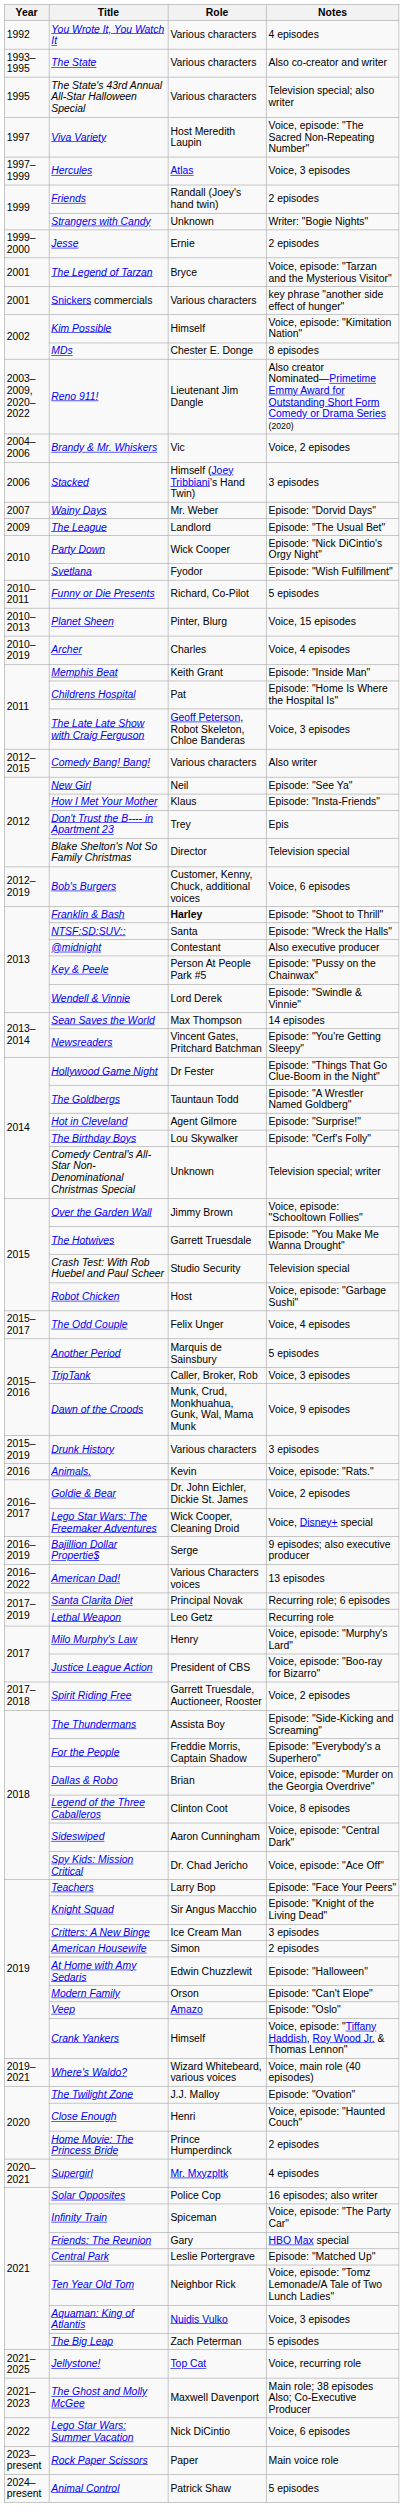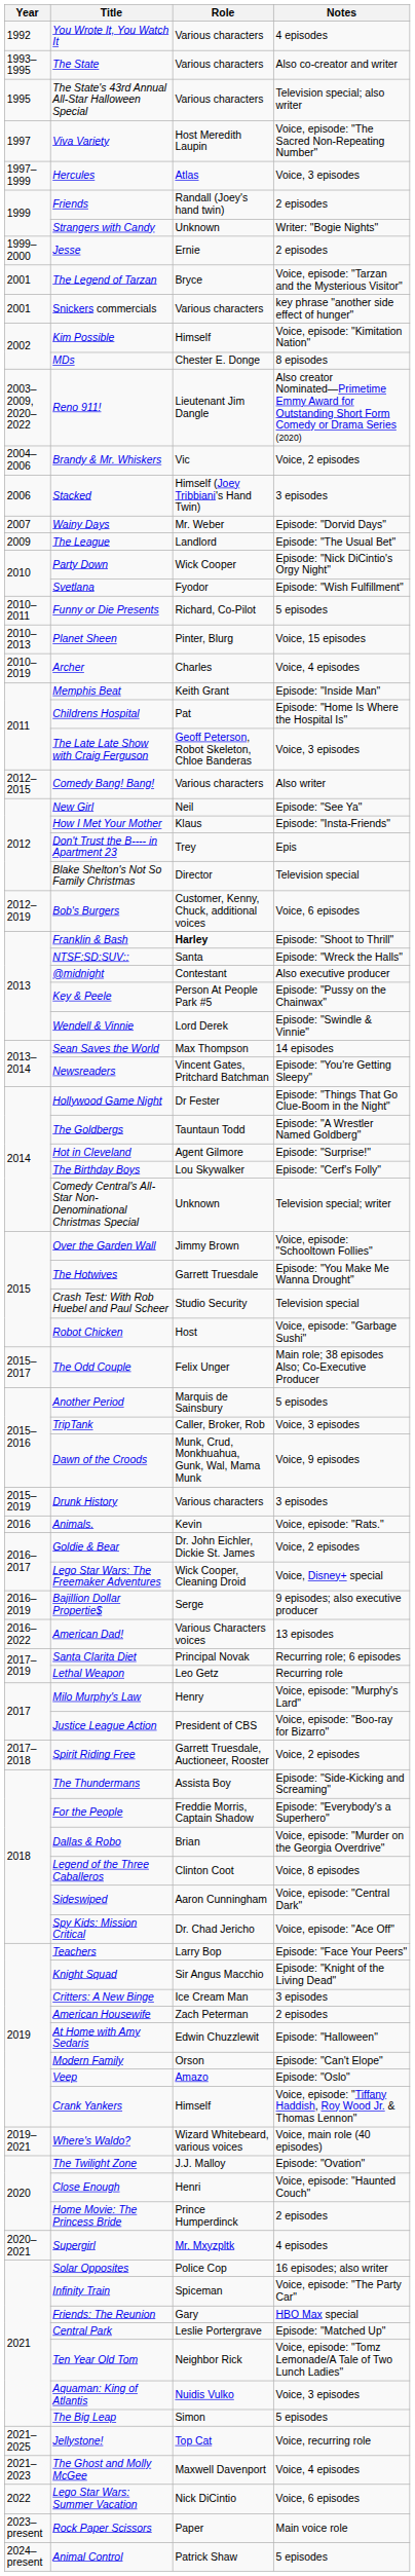 <table class="wikitable sortable">
 <tr>
 <th>Year</th>
 <th>Title</th>
 <th>Role</th>
 <th class="unsortable">Notes</th>
 </tr>
 <tr>
 <td>1992</td>
 <td><em><a href='#'>You Wrote It, You Watch It</a></em></td>
 <td>Various characters</td>
 <td>4 episodes</td>
 </tr>
 <tr>
 <td>1993–1995</td>
 <td><em><a href='#'>The State</a></em></td>
 <td>Various characters</td>
 <td>Also co-creator and writer</td>
 </tr>
 <tr>
 <td>1995</td>
 <td><em>The State's 43rd Annual All-Star Halloween Special</em></td>
 <td>Various characters</td>
 <td>Television special; also writer</td>
 </tr>
 <tr>
 <td>1997</td>
 <td><em><a href='#'>Viva Variety</a></em></td>
 <td>Host Meredith Laupin</td>
 <td>Voice, episode: "The Sacred Non-Repeating Number"</td>
 </tr>
 <tr>
 <td>1997–1999</td>
 <td><em><a href='#'>Hercules</a></em></td>
 <td><a href='#'>Atlas</a></td>
 <td>Voice, 3 episodes</td>
 </tr>
 <tr>
 <td rowspan=2>1999</td>
 <td><em><a href='#'>Friends</a></em></td>
 <td>Randall (Joey's hand twin)</td>
 <td>2 episodes</td>
 </tr>
 <tr>
 <td><em><a href='#'>Strangers with Candy</a></em></td>
 <td>Unknown</td>
 <td>Writer: "Bogie Nights"</td>
 </tr>
 <tr>
 <td>1999–2000</td>
 <td><em><a href='#'>Jesse</a></em></td>
 <td>Ernie</td>
 <td>2 episodes</td>
 </tr>
 <tr>
 <td>2001</td>
 <td><em><a href='#'>The Legend of Tarzan</a></em></td>
 <td>Bryce</td>
 <td>Voice, episode: "Tarzan and the Mysterious Visitor"</td>
 </tr>
 <tr>
 <td>2001</td>
 <td><a href='#'>Snickers</a> commercials</td>
 <td>Various characters</td>
 <td>key phrase "another side effect of hunger"</td>
 </tr>
 <tr>
 <td rowspan=2>2002</td>
 <td><em><a href='#'>Kim Possible</a></em></td>
 <td>Himself</td>
 <td>Voice, episode: "Kimitation Nation"</td>
 </tr>
 <tr>
 <td><em><a href='#'>MDs</a></em></td>
 <td>Chester E. Donge</td>
 <td>8 episodes</td>
 </tr>
 <tr>
 <td>2003–2009,<br>2020–2022</td>
 <td><em><a href='#'>Reno 911!</a></em></td>
 <td>Lieutenant Jim Dangle</td>
 <td>Also creator<br>Nominated—<a href='#'>Primetime Emmy Award for Outstanding Short Form Comedy or Drama Series</a> <small>(2020)</small></td>
 </tr>
 <tr>
 <td>2004–2006</td>
 <td><em><a href='#'>Brandy & Mr. Whiskers</a></em></td>
 <td>Vic</td>
 <td>Voice, 2 episodes</td>
 </tr>
 <tr>
 <td>2006</td>
 <td><em><a href='#'>Stacked</a></em></td>
 <td>Himself (<a href='#'>Joey Tribbiani</a>'s Hand Twin)</td>
 <td>3 episodes</td>
 </tr>
 <tr>
 <td>2007</td>
 <td><em><a href='#'>Wainy Days</a></em></td>
 <td>Mr. Weber</td>
 <td>Episode: "Dorvid Days"</td>
 </tr>
 <tr>
 <td>2009</td>
 <td><em><a href='#'>The League</a></em></td>
 <td>Landlord</td>
 <td>Episode: "The Usual Bet"</td>
 </tr>
 <tr>
 <td rowspan=2>2010</td>
 <td><em><a href='#'>Party Down</a></em></td>
 <td>Wick Cooper</td>
 <td>Episode: "Nick DiCintio's Orgy Night"</td>
 </tr>
 <tr>
 <td><em><a href='#'>Svetlana</a></em></td>
 <td>Fyodor</td>
 <td>Episode: "Wish Fulfillment"</td>
 </tr>
 <tr>
 <td>2010–2011</td>
 <td><em><a href='#'>Funny or Die Presents</a></em></td>
 <td>Richard, Co-Pilot</td>
 <td>5 episodes</td>
 </tr>
 <tr>
 <td>2010–2013</td>
 <td><em><a href='#'>Planet Sheen</a></em></td>
 <td>Pinter, Blurg</td>
 <td>Voice, 15 episodes</td>
 </tr>
 <tr>
 <td>2010–2019</td>
 <td><em><a href='#'>Archer</a></em></td>
 <td>Charles</td>
 <td>Voice, 4 episodes</td>
 </tr>
 <tr>
 <td rowspan=3>2011</td>
 <td><em><a href='#'>Memphis Beat</a></em></td>
 <td>Keith Grant</td>
 <td>Episode: "Inside Man"</td>
 </tr>
 <tr>
 <td><em><a href='#'>Childrens Hospital</a></em></td>
 <td>Pat</td>
 <td>Episode: "Home Is Where the Hospital Is"</td>
 </tr>
 <tr>
 <td><em><a href='#'>The Late Late Show with Craig Ferguson</a></em></td>
 <td><a href='#'>Geoff Peterson</a>, Robot Skeleton, Chloe Banderas</td>
 <td>Voice, 3 episodes</td>
 </tr>
 <tr>
 <td>2012–2015</td>
 <td><em><a href='#'>Comedy Bang! Bang!</a></em></td>
 <td>Various characters</td>
 <td>Also writer</td>
 </tr>
 <tr>
 <td rowspan=4>2012</td>
 <td><em><a href='#'>New Girl</a></em></td>
 <td>Neil</td>
 <td>Episode: "See Ya"</td>
 </tr>
 <tr>
 <td><em><a href='#'>How I Met Your Mother</a></em></td>
 <td>Klaus</td>
 <td>Episode: "Insta-Friends"</td>
 </tr>
 <tr>
 <td><em><a href='#'>Don't Trust the B---- in Apartment 23</a></em></td>
 <td>Trey</td>
 <td>Epis</td>
 </tr>
 <tr>
 <td><em>Blake Shelton's Not So Family Christmas</em></td>
 <td>Director</td>
 <td>Television special</td>
 </tr>
 <tr>
 <td>2012–2019</td>
 <td><em><a href='#'>Bob's Burgers</a></em></td>
 <td>Customer, Kenny, Chuck, additional voices</td>
 <td>Voice, 6 episodes</td>
 </tr>
 <tr>
 <td rowspan=5>2013</td>
 <td><em><a href='#'>Franklin & Bash</a></em></td>
 <td><strong>Harley</strong></td>
 <td>Episode: "Shoot to Thrill"</td>
 </tr>
 <tr>
 <td><em><a href='#'>NTSF:SD:SUV::</a></em></td>
 <td>Santa</td>
 <td>Episode: "Wreck the Halls"</td>
 </tr>
 <tr>
 <td><em><a href='#'>@midnight</a></em></td>
 <td>Contestant</td>
 <td>Also executive producer</td>
 </tr>
 <tr>
 <td><em><a href='#'>Key & Peele</a></em></td>
 <td>Person At People Park #5</td>
 <td>Episode: "Pussy on the Chainwax"</td>
 </tr>
 <tr>
 <td><em><a href='#'>Wendell & Vinnie</a></em></td>
 <td>Lord Derek</td>
 <td>Episode: "Swindle & Vinnie"</td>
 </tr>
 <tr>
 <td rowspan=2>2013–2014</td>
 <td><em><a href='#'>Sean Saves the World</a></em></td>
 <td>Max Thompson</td>
 <td>14 episodes</td>
 </tr>
 <tr>
 <td><em><a href='#'>Newsreaders</a></em></td>
 <td>Vincent Gates, Pritchard Batchman</td>
 <td>Episode: "You're Getting Sleepy"</td>
 </tr>
 <tr>
 <td rowspan=5>2014</td>
 <td><em><a href='#'>Hollywood Game Night</a></em></td>
 <td>Dr Fester</td>
 <td>Episode: "Things That Go Clue-Boom in the Night"</td>
 </tr>
 <tr>
 <td><em><a href='#'>The Goldbergs</a></em></td>
 <td>Tauntaun Todd</td>
 <td>Episode: "A Wrestler Named Goldberg"</td>
 </tr>
 <tr>
 <td><em><a href='#'>Hot in Cleveland</a></em></td>
 <td>Agent Gilmore</td>
 <td>Episode: "Surprise!"</td>
 </tr>
 <tr>
 <td><em><a href='#'>The Birthday Boys</a></em></td>
 <td>Lou Skywalker</td>
 <td>Episode: "Cerf's Folly"</td>
 </tr>
 <tr>
 <td><em>Comedy Central's All-Star Non-Denominational Christmas Special</em></td>
 <td>Unknown</td>
 <td>Television special; writer</td>
 </tr>
 <tr>
 <td rowspan=4>2015</td>
 <td><em><a href='#'>Over the Garden Wall</a></em></td>
 <td>Jimmy Brown</td>
 <td>Voice, episode: "Schooltown Follies"</td>
 </tr>
 <tr>
 <td><em><a href='#'>The Hotwives</a></em></td>
 <td>Garrett Truesdale</td>
 <td>Episode: "You Make Me Wanna Drought"</td>
 </tr>
 <tr>
 <td><em>Crash Test: With Rob Huebel and Paul Scheer</em></td>
 <td>Studio Security</td>
 <td>Television special</td>
 </tr>
 <tr>
 <td><em><a href='#'>Robot Chicken</a></em></td>
 <td>Host</td>
 <td>Voice, episode: "Garbage Sushi"</td>
 </tr>
 <tr>
 <td>2015–2017</td>
 <td><em><a href='#'>The Odd Couple</a></em></td>
 <td>Felix Unger</td>
-<td>Voice, 4 episodes</td>
+<td>Main role; 38 episodes Also; Co-Executive Producer</td>
 </tr>
 <tr>
 <td rowspan="3">2015–2016</td>
 <td><em><a href='#'>Another Period</a></em></td>
 <td>Marquis de Sainsbury</td>
 <td>5 episodes</td>
 </tr>
 <tr>
 <td><em><a href='#'>TripTank</a></em></td>
 <td>Caller, Broker, Rob</td>
 <td>Voice, 3 episodes</td>
 </tr>
 <tr>
 <td><em><a href='#'>Dawn of the Croods</a></em></td>
 <td>Munk, Crud, Monkhuahua, Gunk, Wal, Mama Munk</td>
 <td>Voice, 9 episodes</td>
 </tr>
 <tr>
 <td>2015–2019</td>
 <td><em><a href='#'>Drunk History</a></em></td>
 <td>Various characters</td>
 <td>3 episodes</td>
 </tr>
 <tr>
 <td>2016</td>
 <td><em><a href='#'>Animals.</a></em></td>
 <td>Kevin</td>
 <td>Voice, episode: "Rats."</td>
 </tr>
 <tr>
 <td rowspan="2">2016–2017</td>
 <td><em><a href='#'>Goldie & Bear</a></em></td>
 <td>Dr. John Eichler, Dickie St. James</td>
 <td>Voice, 2 episodes</td>
 </tr>
 <tr>
 <td><em><a href='#'>Lego Star Wars: The Freemaker Adventures</a></em></td>
 <td>Wick Cooper, Cleaning Droid</td>
 <td>Voice, <a href='#'>Disney+</a> special</td>
 </tr>
 <tr>
 <td>2016–2019</td>
 <td><em><a href='#'>Bajillion Dollar Propertie$</a></em></td>
 <td>Serge</td>
 <td>9 episodes; also executive producer</td>
 </tr>
 <tr>
 <td>2016–2022</td>
 <td><em><a href='#'>American Dad!</a></em></td>
 <td>Various Characters voices</td>
 <td>13 episodes</td>
 </tr>
 <tr>
 <td rowspan="2">2017–2019</td>
 <td><em><a href='#'>Santa Clarita Diet</a></em></td>
 <td>Principal Novak</td>
 <td>Recurring role; 6 episodes</td>
 </tr>
 <tr>
 <td><em><a href='#'>Lethal Weapon</a></em></td>
 <td>Leo Getz</td>
 <td>Recurring role</td>
 </tr>
 <tr>
 <td rowspan=2>2017</td>
 <td><em><a href='#'>Milo Murphy's Law</a></em></td>
 <td>Henry</td>
 <td>Voice, episode: "Murphy's Lard"</td>
 </tr>
 <tr>
 <td><em><a href='#'>Justice League Action</a></em></td>
 <td>President of CBS</td>
 <td>Voice, episode: "Boo-ray for Bizarro"</td>
 </tr>
 <tr>
 <td>2017–2018</td>
 <td><em><a href='#'>Spirit Riding Free</a></em></td>
 <td>Garrett Truesdale, Auctioneer, Rooster</td>
 <td>Voice, 2 episodes</td>
 </tr>
 <tr>
 <td rowspan="6">2018</td>
 <td><em><a href='#'>The Thundermans</a></em></td>
 <td>Assista Boy</td>
 <td>Episode: "Side-Kicking and Screaming"</td>
 </tr>
 <tr>
 <td><em><a href='#'>For the People</a></em></td>
 <td>Freddie Morris, Captain Shadow</td>
 <td>Episode: "Everybody's a Superhero"</td>
 </tr>
 <tr>
 <td><em><a href='#'>Dallas & Robo</a></em></td>
 <td>Brian</td>
 <td>Voice, episode: "Murder on the Georgia Overdrive"</td>
 </tr>
 <tr>
 <td><em><a href='#'>Legend of the Three Caballeros</a></em></td>
 <td>Clinton Coot</td>
 <td>Voice, 8 episodes</td>
 </tr>
 <tr>
 <td><em><a href='#'>Sideswiped</a></em></td>
 <td>Aaron Cunningham</td>
 <td>Voice, episode: "Central Dark"</td>
 </tr>
 <tr>
 <td><em><a href='#'>Spy Kids: Mission Critical</a></em></td>
 <td>Dr. Chad Jericho</td>
 <td>Voice, episode: "Ace Off"</td>
 </tr>
 <tr>
 <td rowspan=8>2019</td>
 <td><em><a href='#'>Teachers</a></em></td>
 <td>Larry Bop</td>
 <td>Episode: "Face Your Peers"</td>
 </tr>
 <tr>
 <td><em><a href='#'>Knight Squad</a></em></td>
 <td>Sir Angus Macchio</td>
 <td>Episode: "Knight of the Living Dead"</td>
 </tr>
 <tr>
 <td><em><a href='#'>Critters: A New Binge</a></em></td>
 <td>Ice Cream Man</td>
 <td>3 episodes</td>
 </tr>
 <tr>
 <td><em><a href='#'>American Housewife</a></em></td>
-<td>Simon</td>
+<td>Zach Peterman</td>
 <td>2 episodes</td>
 </tr>
 <tr>
 <td><em><a href='#'>At Home with Amy Sedaris</a></em></td>
 <td>Edwin Chuzzlewit</td>
 <td>Episode: "Halloween"</td>
 </tr>
 <tr>
 <td><em><a href='#'>Modern Family</a></em></td>
 <td>Orson</td>
 <td>Episode: "Can't Elope"</td>
 </tr>
 <tr>
 <td><em><a href='#'>Veep</a></em></td>
 <td><a href='#'>Amazo</a></td>
 <td>Episode: "Oslo"</td>
 </tr>
 <tr>
 <td><em><a href='#'>Crank Yankers</a></em></td>
 <td>Himself</td>
 <td>Voice, episode: "<a href='#'>Tiffany Haddish</a>, <a href='#'>Roy Wood Jr.</a> & Thomas Lennon"</td>
 </tr>
 <tr>
 <td>2019–2021</td>
 <td><em><a href='#'>Where's Waldo?</a></em></td>
 <td>Wizard Whitebeard, various voices</td>
 <td>Voice, main role (40 episodes)</td>
 </tr>
 <tr>
 <td rowspan=3>2020</td>
 <td><em><a href='#'>The Twilight Zone</a></em></td>
 <td>J.J. Malloy</td>
 <td>Episode: "Ovation"</td>
 </tr>
 <tr>
 <td><em><a href='#'>Close Enough</a></em></td>
 <td>Henri</td>
 <td>Voice, episode: "Haunted Couch"</td>
 </tr>
 <tr>
 <td><em><a href='#'>Home Movie: The Princess Bride</a></em></td>
 <td>Prince Humperdinck</td>
 <td>2 episodes</td>
 </tr>
 <tr>
 <td>2020–2021</td>
 <td><em><a href='#'>Supergirl</a></em></td>
 <td><a href='#'>Mr. Mxyzpltk</a></td>
 <td>4 episodes</td>
 </tr>
 <tr>
 <td rowspan=7>2021</td>
 <td><em><a href='#'>Solar Opposites</a></em></td>
 <td>Police Cop</td>
 <td>16 episodes; also writer</td>
 </tr>
 <tr>
 <td><em><a href='#'>Infinity Train</a></em></td>
 <td>Spiceman</td>
 <td>Voice, episode: "The Party Car"</td>
 </tr>
 <tr>
 <td><em><a href='#'>Friends: The Reunion</a></em></td>
 <td>Gary</td>
 <td><a href='#'>HBO Max</a> special</td>
 </tr>
 <tr>
 <td><em><a href='#'>Central Park</a></em></td>
 <td>Leslie Portergrave</td>
 <td>Episode: "Matched Up"</td>
 </tr>
 <tr>
 <td><em><a href='#'>Ten Year Old Tom</a></em></td>
 <td>Neighbor Rick</td>
 <td>Voice, episode: "Tomz Lemonade/A Tale of Two Lunch Ladies"</td>
 </tr>
 <tr>
 <td><em><a href='#'>Aquaman: King of Atlantis</a></em></td>
 <td><a href='#'>Nuidis Vulko</a></td>
 <td>Voice, 3 episodes</td>
 </tr>
 <tr>
 <td><em><a href='#'>The Big Leap</a></em></td>
-<td>Zach Peterman</td>
+<td>Simon</td>
 <td>5 episodes</td>
 </tr>
 <tr>
 <td>2021–2025</td>
 <td><em><a href='#'>Jellystone!</a></em></td>
 <td><a href='#'>Top Cat</a></td>
 <td>Voice, recurring role</td>
 </tr>
 <tr>
 <td>2021–2023</td>
 <td><em><a href='#'>The Ghost and Molly McGee</a></em></td>
 <td>Maxwell Davenport</td>
-<td>Main role; 38 episodes Also; Co-Executive Producer</td>
+<td>Voice, 4 episodes</td>
 </tr>
 <tr>
 <td>2022</td>
 <td><em><a href='#'>Lego Star Wars: Summer Vacation</a></em></td>
 <td>Nick DiCintio</td>
 <td>Voice, 6 episodes</td>
 </tr>
 <tr>
 <td>2023–present</td>
 <td><em><a href='#'>Rock Paper Scissors</a></em></td>
 <td>Paper</td>
 <td>Main voice role</td>
 </tr>
 <tr>
 <td>2024–present</td>
 <td><em><a href='#'>Animal Control</a></em></td>
 <td>Patrick Shaw</td>
 <td>5 episodes</td>
 </tr>
 </table>
